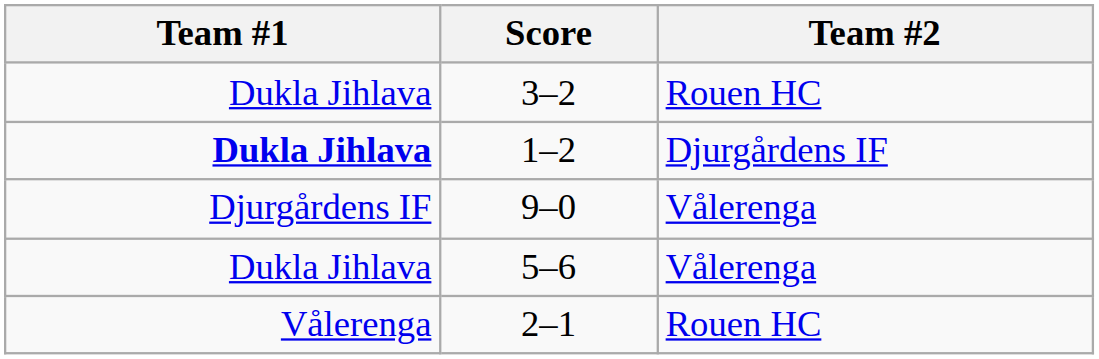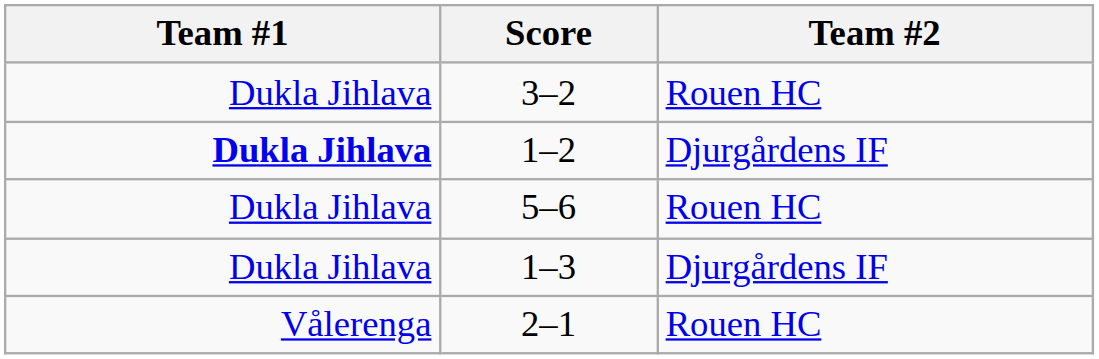 <table class="wikitable" style="text-align: center;">
 <tr>
 <th width=22%>Team #1</th>
 <th width=11%>Score</th>
 <th width=22%>Team #2</th>
 </tr>
 <tr>
 <td style="text-align: right;"><a href='#'>Dukla Jihlava</a> </td>
 <td>3–2</td>
 <td style="text-align: left;"> <a href='#'>Rouen HC</a></td>
 </tr>
 <tr>
 <td style="text-align: right;"><strong><a href='#'>Dukla Jihlava</a> </strong></td>
 <td>1–2</td>
 <td style="text-align: left;"> <a href='#'>Djurgårdens IF</a></td>
 </tr>
 <tr>
-<td style="text-align: right;"><a href='#'>Djurgårdens IF</a> </td>
-<td>9–0</td>
-<td style="text-align: left;"> <a href='#'>Vålerenga</a></td>
+<td style="text-align: right;"><a href='#'>Dukla Jihlava</a> </td>
+<td>5–6</td>
+<td style="text-align: left;"> <a href='#'>Rouen HC</a></td>
 </tr>
 <tr>
 <td style="text-align: right;"><a href='#'>Dukla Jihlava</a> </td>
-<td>5–6</td>
-<td style="text-align: left;"> <a href='#'>Vålerenga</a></td>
+<td>1–3</td>
+<td style="text-align: left;"> <a href='#'>Djurgårdens IF</a></td>
 </tr>
 <tr>
 <td style="text-align: right;"><a href='#'>Vålerenga</a> </td>
 <td>2–1</td>
 <td style="text-align: left;"> <a href='#'>Rouen HC</a></td>
 </tr>
 </table>
